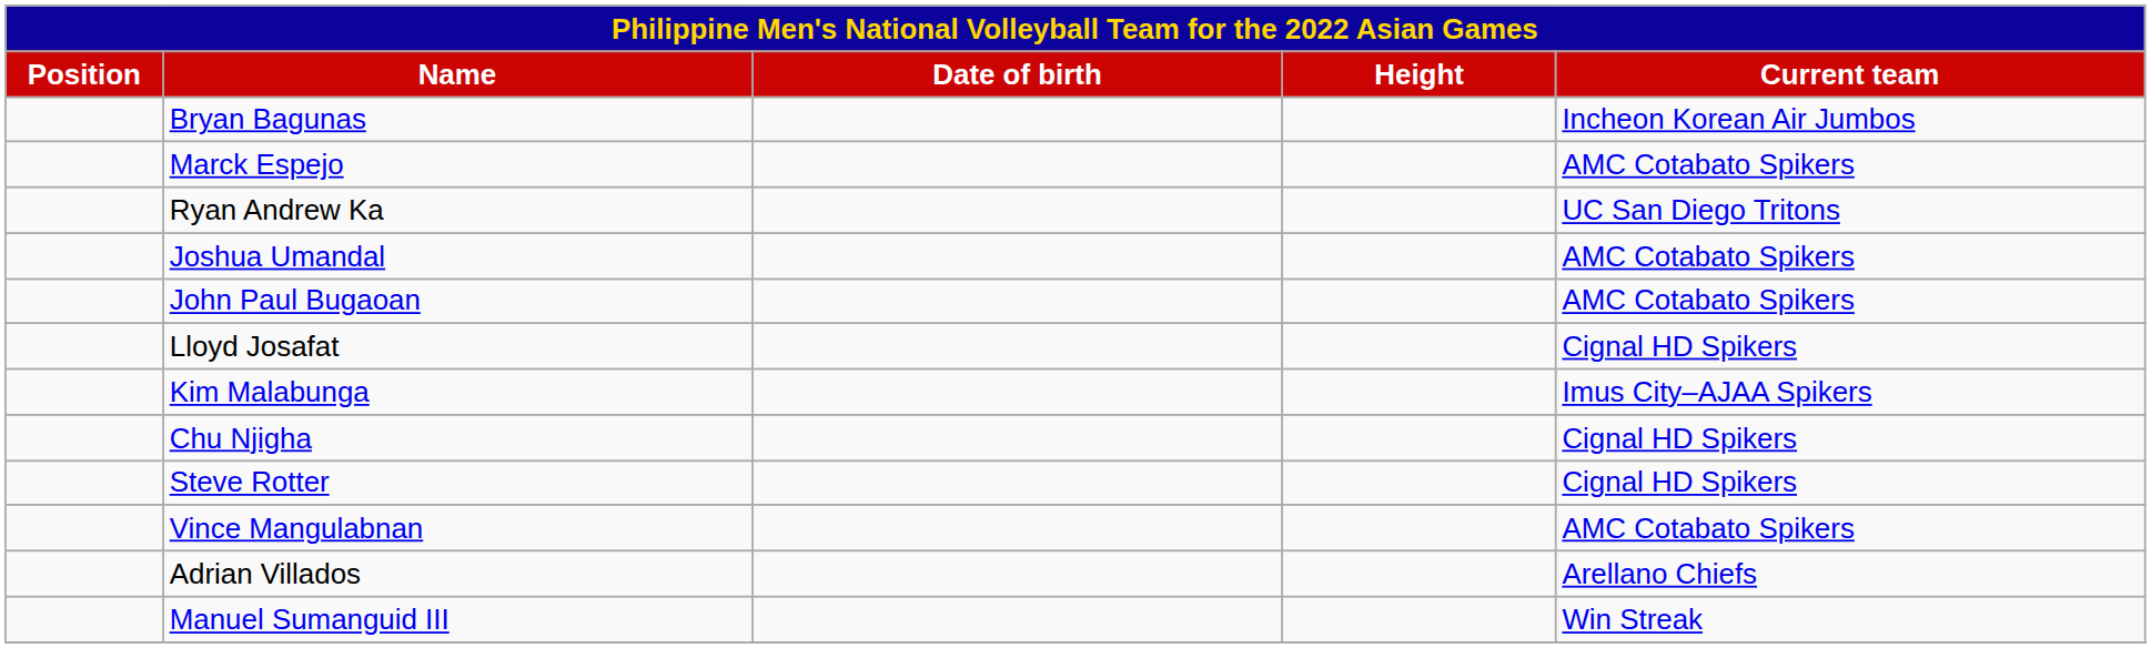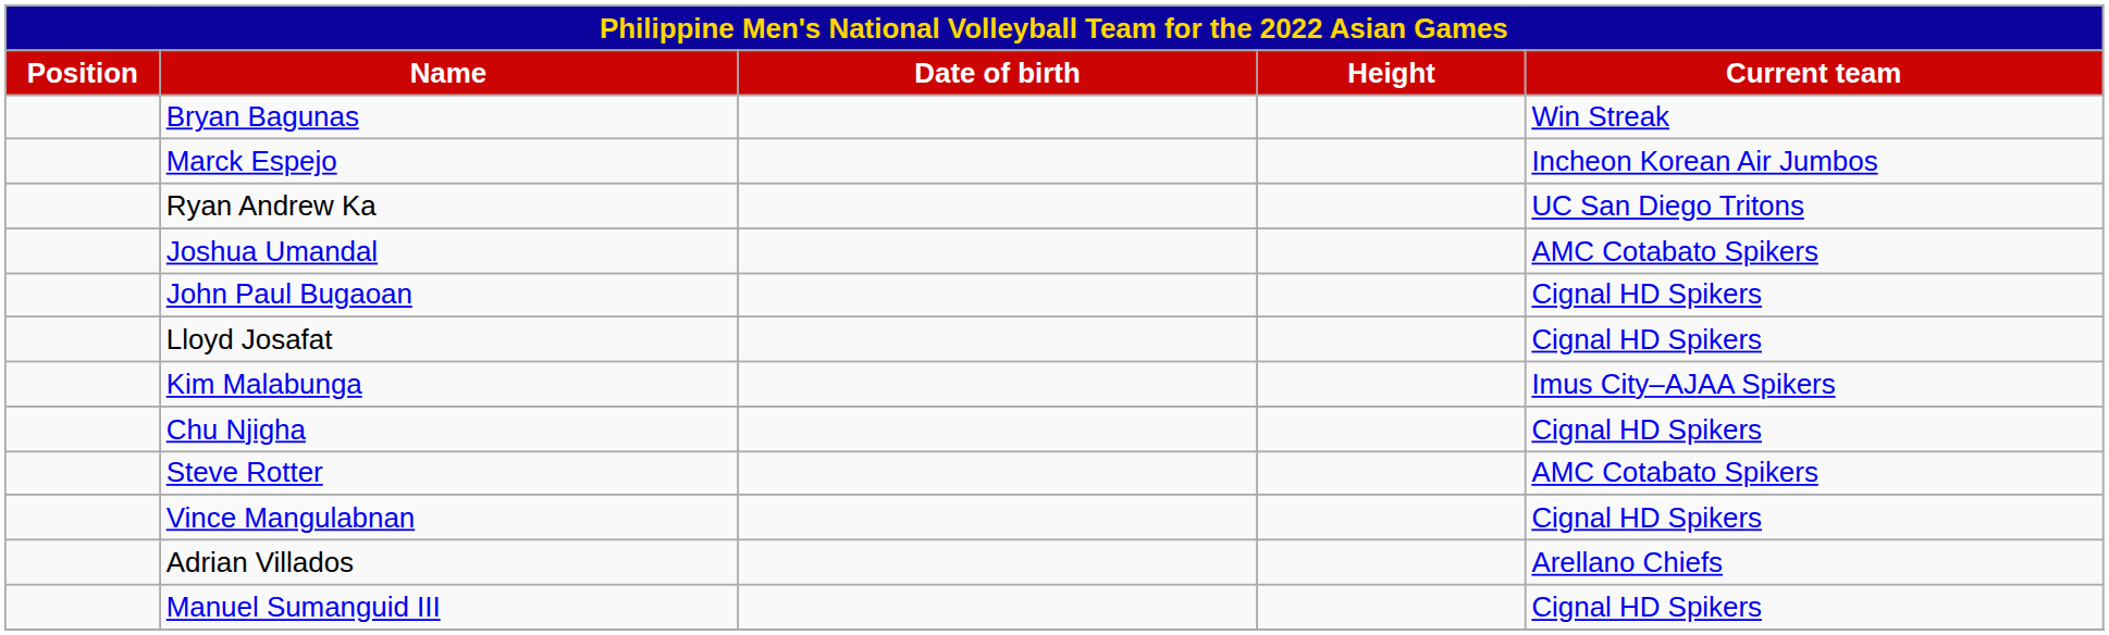 <table class="wikitable" style="font-size:90%; text-align:center">
 <tr>
 <th colspan="6" style="background:#0C029C; color:gold"><strong>Philippine Men's National Volleyball Team for the 2022 Asian Games</strong></th>
 </tr>
 <tr>
 <th style="width:5em; background:#CC0404; color:white;">Position</th>
 <th style="width:20em; background:#CC0404; color:white;">Name</th>
 <th style="width:18em; background:#CC0404; color:white;">Date of birth</th>
 <th style="width:9em; background:#CC0404; color:white;">Height</th>
 <th style="width:20em; background:#CC0404; color:white;">Current team</th>
 </tr>
 <tr>
 <td></td>
 <td align=left><a href='#'>Bryan Bagunas</a></td>
 <td align=right></td>
 <td></td>
-<td align=left> <a href='#'>Incheon Korean Air Jumbos</a></td>
+<td align=left> <a href='#'>Win Streak</a></td>
 </tr>
 <tr>
 <td></td>
 <td align=left><a href='#'>Marck Espejo</a></td>
 <td align=right></td>
 <td></td>
-<td align=left> <a href='#'>AMC Cotabato Spikers</a></td>
+<td align=left> <a href='#'>Incheon Korean Air Jumbos</a></td>
 </tr>
 <tr>
 <td></td>
 <td align=left>Ryan Andrew Ka</td>
 <td align=right></td>
 <td></td>
 <td align=left> <a href='#'>UC San Diego Tritons</a></td>
 </tr>
 <tr>
 <td></td>
 <td align=left><a href='#'>Joshua Umandal</a></td>
 <td align=right></td>
 <td></td>
 <td align=left> <a href='#'>AMC Cotabato Spikers</a></td>
 </tr>
 <tr>
 <td></td>
 <td align=left><a href='#'>John Paul Bugaoan</a></td>
 <td align=right></td>
 <td></td>
-<td align=left> <a href='#'>AMC Cotabato Spikers</a></td>
+<td align=left> <a href='#'>Cignal HD Spikers</a></td>
 </tr>
 <tr>
 <td></td>
 <td align=left>Lloyd Josafat</td>
 <td align=right></td>
 <td></td>
 <td align=left> <a href='#'>Cignal HD Spikers</a></td>
 </tr>
 <tr>
 <td></td>
 <td align=left><a href='#'>Kim Malabunga</a></td>
 <td align=right></td>
 <td></td>
 <td align=left> <a href='#'>Imus City–AJAA Spikers</a></td>
 </tr>
 <tr>
 <td></td>
 <td align=left><a href='#'>Chu Njigha</a></td>
 <td align=right></td>
 <td></td>
 <td align=left> <a href='#'>Cignal HD Spikers</a></td>
 </tr>
 <tr>
 <td></td>
 <td align=left><a href='#'>Steve Rotter</a></td>
 <td align=right></td>
 <td></td>
-<td align=left> <a href='#'>Cignal HD Spikers</a></td>
+<td align=left> <a href='#'>AMC Cotabato Spikers</a></td>
 </tr>
 <tr>
 <td></td>
 <td align=left><a href='#'>Vince Mangulabnan</a></td>
 <td align=right></td>
 <td></td>
-<td align=left> <a href='#'>AMC Cotabato Spikers</a></td>
+<td align=left> <a href='#'>Cignal HD Spikers</a></td>
 </tr>
 <tr>
 <td></td>
 <td align=left>Adrian Villados</td>
 <td align=right></td>
 <td></td>
 <td align=left> <a href='#'>Arellano Chiefs</a></td>
 </tr>
 <tr>
 <td></td>
 <td align=left><a href='#'>Manuel Sumanguid III</a></td>
 <td align=right></td>
 <td></td>
-<td align=left> <a href='#'>Win Streak</a></td>
+<td align=left> <a href='#'>Cignal HD Spikers</a></td>
 </tr>
 <tr>
 </tr>
 </table>
